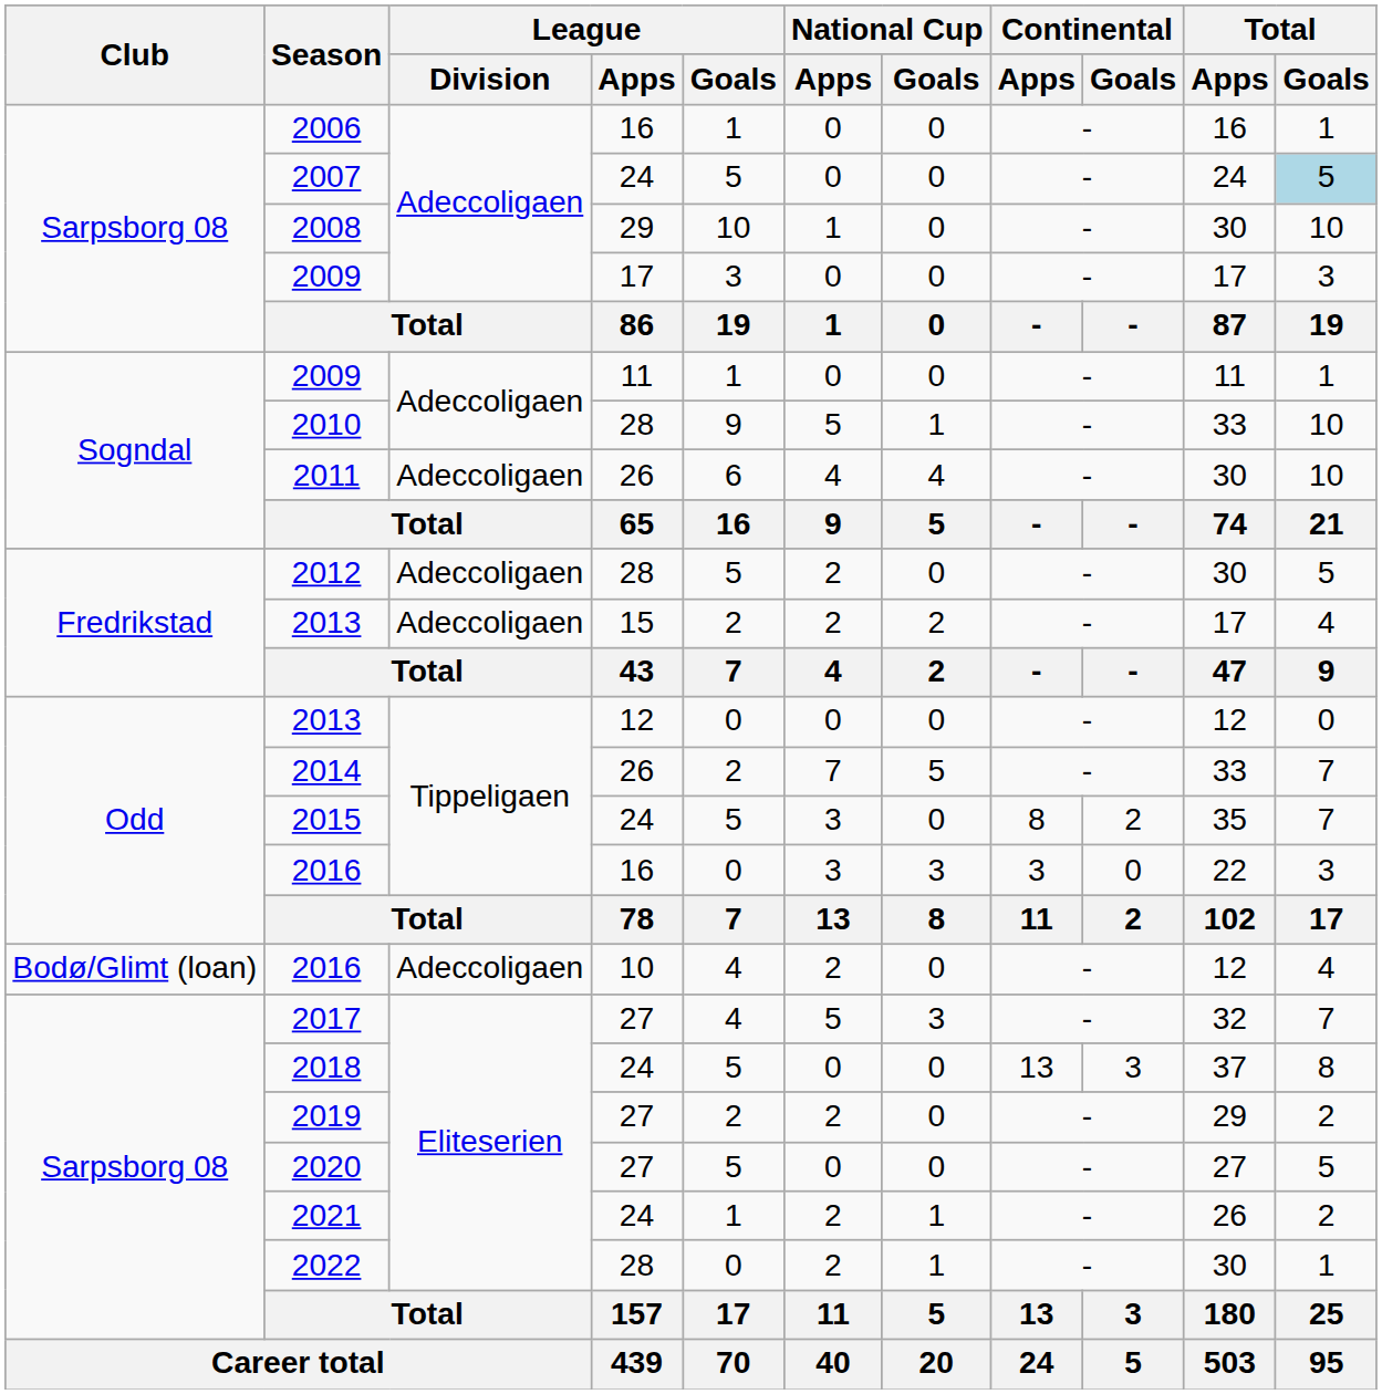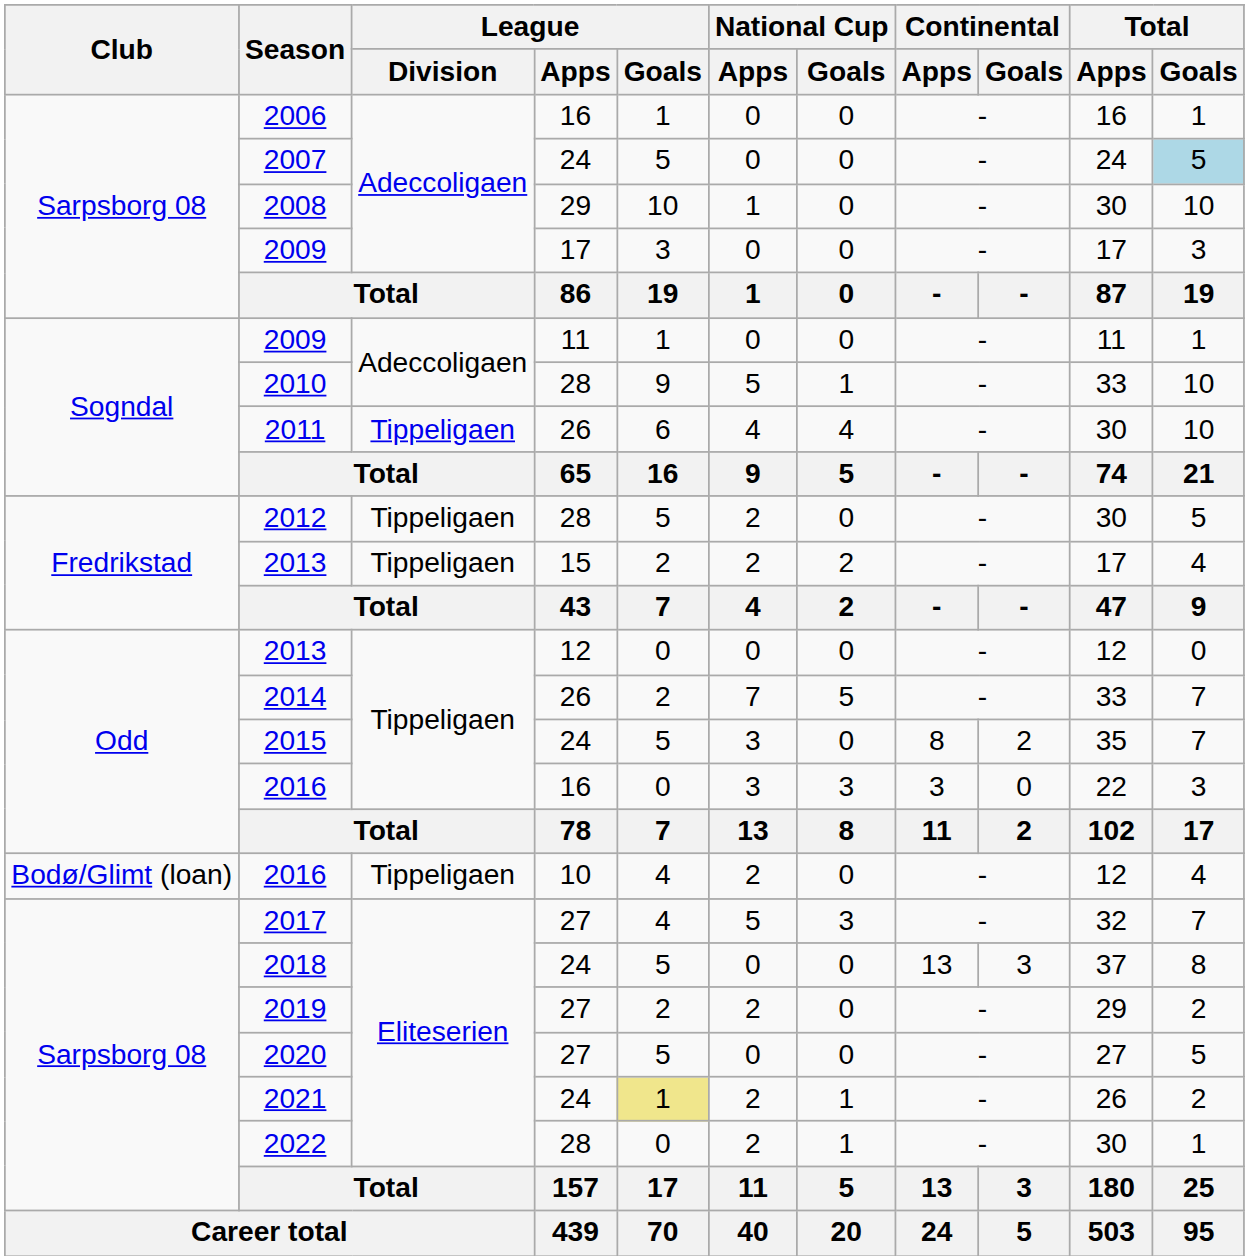 <table class="wikitable" style="text-align:center">
 <tr>
 <th rowspan="2">Club</th>
 <th rowspan="2">Season</th>
 <th colspan="3">League</th>
 <th colspan="2">National Cup</th>
 <th colspan="2">Continental</th>
 <th colspan="2">Total</th>
 </tr>
 <tr>
 <th>Division</th>
 <th>Apps</th>
 <th>Goals</th>
 <th>Apps</th>
 <th>Goals</th>
 <th>Apps</th>
 <th>Goals</th>
 <th>Apps</th>
 <th>Goals</th>
 </tr>
 <tr>
 <td rowspan="5"><a href='#'>Sarpsborg 08</a></td>
 <td><a href='#'>2006</a></td>
 <td rowspan="4"><a href='#'>Adeccoligaen</a></td>
 <td>16</td>
 <td>1</td>
 <td>0</td>
 <td>0</td>
 <td colspan="2">-</td>
 <td>16</td>
 <td>1</td>
 </tr>
 <tr>
 <td><a href='#'>2007</a></td>
 <td>24</td>
 <td>5</td>
 <td>0</td>
 <td>0</td>
 <td colspan="2">-</td>
 <td>24</td>
 <td style="background: lightblue;">5</td>
 </tr>
 <tr>
 <td><a href='#'>2008</a></td>
 <td>29</td>
 <td>10</td>
 <td>1</td>
 <td>0</td>
 <td colspan="2">-</td>
 <td>30</td>
 <td>10</td>
 </tr>
 <tr>
 <td><a href='#'>2009</a></td>
 <td>17</td>
 <td>3</td>
 <td>0</td>
 <td>0</td>
 <td colspan="2">-</td>
 <td>17</td>
 <td>3</td>
 </tr>
 <tr>
 <th colspan="2">Total</th>
 <th>86</th>
 <th>19</th>
 <th>1</th>
 <th>0</th>
 <th>-</th>
 <th>-</th>
 <th>87</th>
 <th>19</th>
 </tr>
 <tr>
 <td rowspan="4"><a href='#'>Sogndal</a></td>
 <td><a href='#'>2009</a></td>
 <td rowspan="2">Adeccoligaen</td>
 <td>11</td>
 <td>1</td>
 <td>0</td>
 <td>0</td>
 <td colspan="2">-</td>
 <td>11</td>
 <td>1</td>
 </tr>
 <tr>
 <td><a href='#'>2010</a></td>
 <td>28</td>
 <td>9</td>
 <td>5</td>
 <td>1</td>
 <td colspan="2">-</td>
 <td>33</td>
 <td>10</td>
 </tr>
 <tr>
 <td><a href='#'>2011</a></td>
-<td>Adeccoligaen</td>
+<td><a href='#'>Tippeligaen</a></td>
 <td>26</td>
 <td>6</td>
 <td>4</td>
 <td>4</td>
 <td colspan="2">-</td>
 <td>30</td>
 <td>10</td>
 </tr>
 <tr>
 <th colspan="2">Total</th>
 <th>65</th>
 <th>16</th>
 <th>9</th>
 <th>5</th>
 <th>-</th>
 <th>-</th>
 <th>74</th>
 <th>21</th>
 </tr>
 <tr>
 <td rowspan="3"><a href='#'>Fredrikstad</a></td>
 <td><a href='#'>2012</a></td>
-<td>Adeccoligaen</td>
+<td>Tippeligaen</td>
 <td>28</td>
 <td>5</td>
 <td>2</td>
 <td>0</td>
 <td colspan="2">-</td>
 <td>30</td>
 <td>5</td>
 </tr>
 <tr>
 <td><a href='#'>2013</a></td>
-<td>Adeccoligaen</td>
+<td>Tippeligaen</td>
 <td>15</td>
 <td>2</td>
 <td>2</td>
 <td>2</td>
 <td colspan="2">-</td>
 <td>17</td>
 <td>4</td>
 </tr>
 <tr>
 <th colspan="2">Total</th>
 <th>43</th>
 <th>7</th>
 <th>4</th>
 <th>2</th>
 <th>-</th>
 <th>-</th>
 <th>47</th>
 <th>9</th>
 </tr>
 <tr>
 <td rowspan="5"><a href='#'>Odd</a></td>
 <td><a href='#'>2013</a></td>
 <td rowspan="4">Tippeligaen</td>
 <td>12</td>
 <td>0</td>
 <td>0</td>
 <td>0</td>
 <td colspan="2">-</td>
 <td>12</td>
 <td>0</td>
 </tr>
 <tr>
 <td><a href='#'>2014</a></td>
 <td>26</td>
 <td>2</td>
 <td>7</td>
 <td>5</td>
 <td colspan="2">-</td>
 <td>33</td>
 <td>7</td>
 </tr>
 <tr>
 <td><a href='#'>2015</a></td>
 <td>24</td>
 <td>5</td>
 <td>3</td>
 <td>0</td>
 <td>8</td>
 <td>2</td>
 <td>35</td>
 <td>7</td>
 </tr>
 <tr>
 <td><a href='#'>2016</a></td>
 <td>16</td>
 <td>0</td>
 <td>3</td>
 <td>3</td>
 <td>3</td>
 <td>0</td>
 <td>22</td>
 <td>3</td>
 </tr>
 <tr>
 <th colspan="2">Total</th>
 <th>78</th>
 <th>7</th>
 <th>13</th>
 <th>8</th>
 <th>11</th>
 <th>2</th>
 <th>102</th>
 <th>17</th>
 </tr>
 <tr>
 <td><a href='#'>Bodø/Glimt</a> (loan)</td>
 <td><a href='#'>2016</a></td>
-<td>Adeccoligaen</td>
+<td>Tippeligaen</td>
 <td>10</td>
 <td>4</td>
 <td>2</td>
 <td>0</td>
 <td colspan="2">-</td>
 <td>12</td>
 <td>4</td>
 </tr>
 <tr>
 <td rowspan="7"><a href='#'>Sarpsborg 08</a></td>
 <td><a href='#'>2017</a></td>
 <td rowspan="6"><a href='#'>Eliteserien</a></td>
 <td>27</td>
 <td>4</td>
 <td>5</td>
 <td>3</td>
 <td colspan="2">-</td>
 <td>32</td>
 <td>7</td>
 </tr>
 <tr>
 <td><a href='#'>2018</a></td>
 <td>24</td>
 <td>5</td>
 <td>0</td>
 <td>0</td>
 <td>13</td>
 <td>3</td>
 <td>37</td>
 <td>8</td>
 </tr>
 <tr>
 <td><a href='#'>2019</a></td>
 <td>27</td>
 <td>2</td>
 <td>2</td>
 <td>0</td>
 <td colspan="2">-</td>
 <td>29</td>
 <td>2</td>
 </tr>
 <tr>
 <td><a href='#'>2020</a></td>
 <td>27</td>
 <td>5</td>
 <td>0</td>
 <td>0</td>
 <td colspan="2">-</td>
 <td>27</td>
 <td>5</td>
 </tr>
 <tr>
 <td><a href='#'>2021</a></td>
 <td>24</td>
-<td>1</td>
+<td style="background: khaki;">1</td>
 <td>2</td>
 <td>1</td>
 <td colspan="2">-</td>
 <td>26</td>
 <td>2</td>
 </tr>
 <tr>
 <td><a href='#'>2022</a></td>
 <td>28</td>
 <td>0</td>
 <td>2</td>
 <td>1</td>
 <td colspan="2">-</td>
 <td>30</td>
 <td>1</td>
 </tr>
 <tr>
 <th colspan="2">Total</th>
 <th>157</th>
 <th>17</th>
 <th>11</th>
 <th>5</th>
 <th>13</th>
 <th>3</th>
 <th>180</th>
 <th>25</th>
 </tr>
 <tr>
 <th colspan="3">Career total</th>
 <th>439</th>
 <th>70</th>
 <th>40</th>
 <th>20</th>
 <th>24</th>
 <th>5</th>
 <th>503</th>
 <th>95</th>
 </tr>
 </table>
